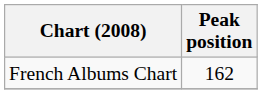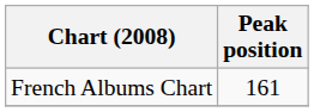 <table class="wikitable">
 <tr>
 <th>Chart (2008)</th>
 <th>Peak<br>position</th>
 </tr>
 <tr>
 <td>French Albums Chart</td>
-<td align="center">162</td>
+<td align="center">161</td>
 </tr>
 <tr>
 </tr>
 </table>
